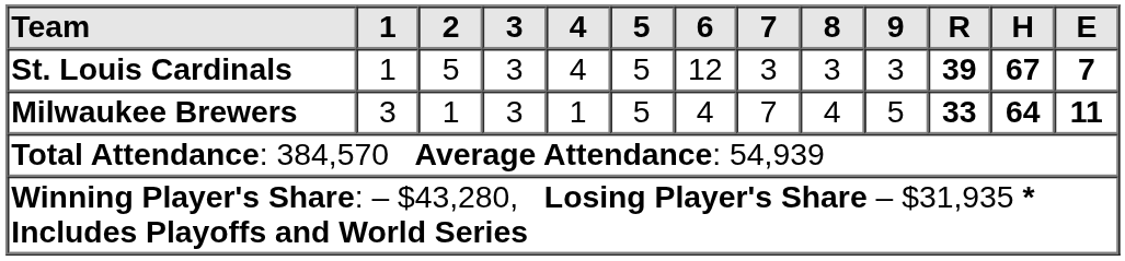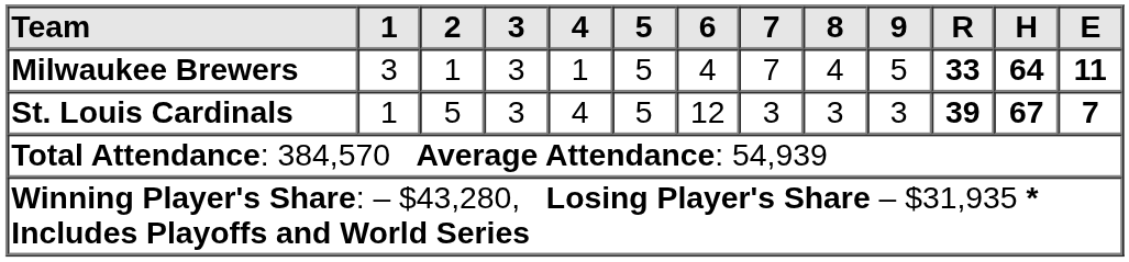 <table border=1 cellspacing=0 width=575 style="margin-left:3em;">
 <tr style="text-align:center; background-color:#e6e6e6;">
 <th align=left width=155>Team</th>
 <th width=25>1</th>
 <th width=25>2</th>
 <th width=25>3</th>
 <th width=25>4</th>
 <th width=25>5</th>
 <th width=25>6</th>
 <th width=25>7</th>
 <th width=25>8</th>
 <th width=25>9</th>
 <th width=25>R</th>
 <th width=25>H</th>
 <th width=25>E</th>
 </tr>
 <tr style="text-align:center;">
+<td align=left><strong>Milwaukee Brewers</strong></td>
+<td>3</td>
+<td>1</td>
+<td>3</td>
+<td>1</td>
+<td>5</td>
+<td>4</td>
+<td>7</td>
+<td>4</td>
+<td>5</td>
+<td><strong>33</strong></td>
+<td><strong>64</strong></td>
+<td><strong>11</strong></td>
+</tr>
+<tr style="text-align:center;">
 <td align=left><strong>St. Louis Cardinals</strong></td>
 <td>1</td>
 <td>5</td>
 <td>3</td>
 <td>4</td>
 <td>5</td>
 <td>12</td>
 <td>3</td>
 <td>3</td>
 <td>3</td>
 <td><strong>39</strong></td>
 <td><strong>67</strong></td>
 <td><strong>7</strong></td>
 </tr>
-<tr style="text-align:center;">
-<td align=left><strong>Milwaukee Brewers</strong></td>
-<td>3</td>
-<td>1</td>
-<td>3</td>
-<td>1</td>
-<td>5</td>
-<td>4</td>
-<td>7</td>
-<td>4</td>
-<td>5</td>
-<td><strong>33</strong></td>
-<td><strong>64</strong></td>
-<td><strong>11</strong></td>
-</tr>
 <tr style="text-align:left;">
 <td colspan=13><strong>Total Attendance</strong>: 384,570   <strong>Average Attendance</strong>: 54,939</td>
 </tr>
 <tr style="text-align:left;">
 <td colspan=13><strong>Winning Player's Share</strong>:  – $43,280,   <strong>Losing Player's Share</strong> – $31,935 <strong>* Includes Playoffs and World Series</strong></td>
 </tr>
 </table>
